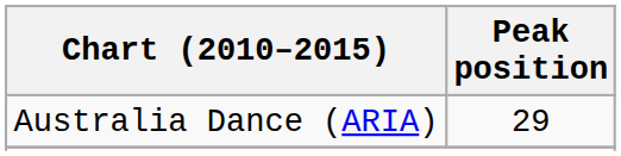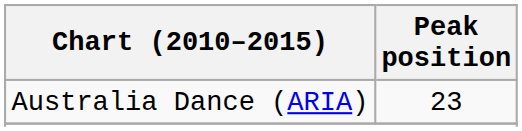 <table class="wikitable sortable">
 <tr>
 <th>Chart (2010–2015)</th>
 <th>Peak<br>position</th>
 </tr>
 <tr>
 <td>Australia Dance (<a href='#'>ARIA</a>)</td>
-<td align="center">29</td>
+<td align="center">23</td>
 </tr>
 <tr>
 </tr>
 <tr>
 </tr>
 <tr>
 </tr>
 <tr>
 </tr>
 <tr>
 </tr>
 <tr>
 </tr>
 <tr>
 </tr>
 <tr>
 </tr>
 <tr>
 </tr>
 <tr>
 </tr>
 <tr>
 </tr>
 <tr>
 </tr>
 <tr>
 </tr>
 <tr>
 </tr>
 </table>
